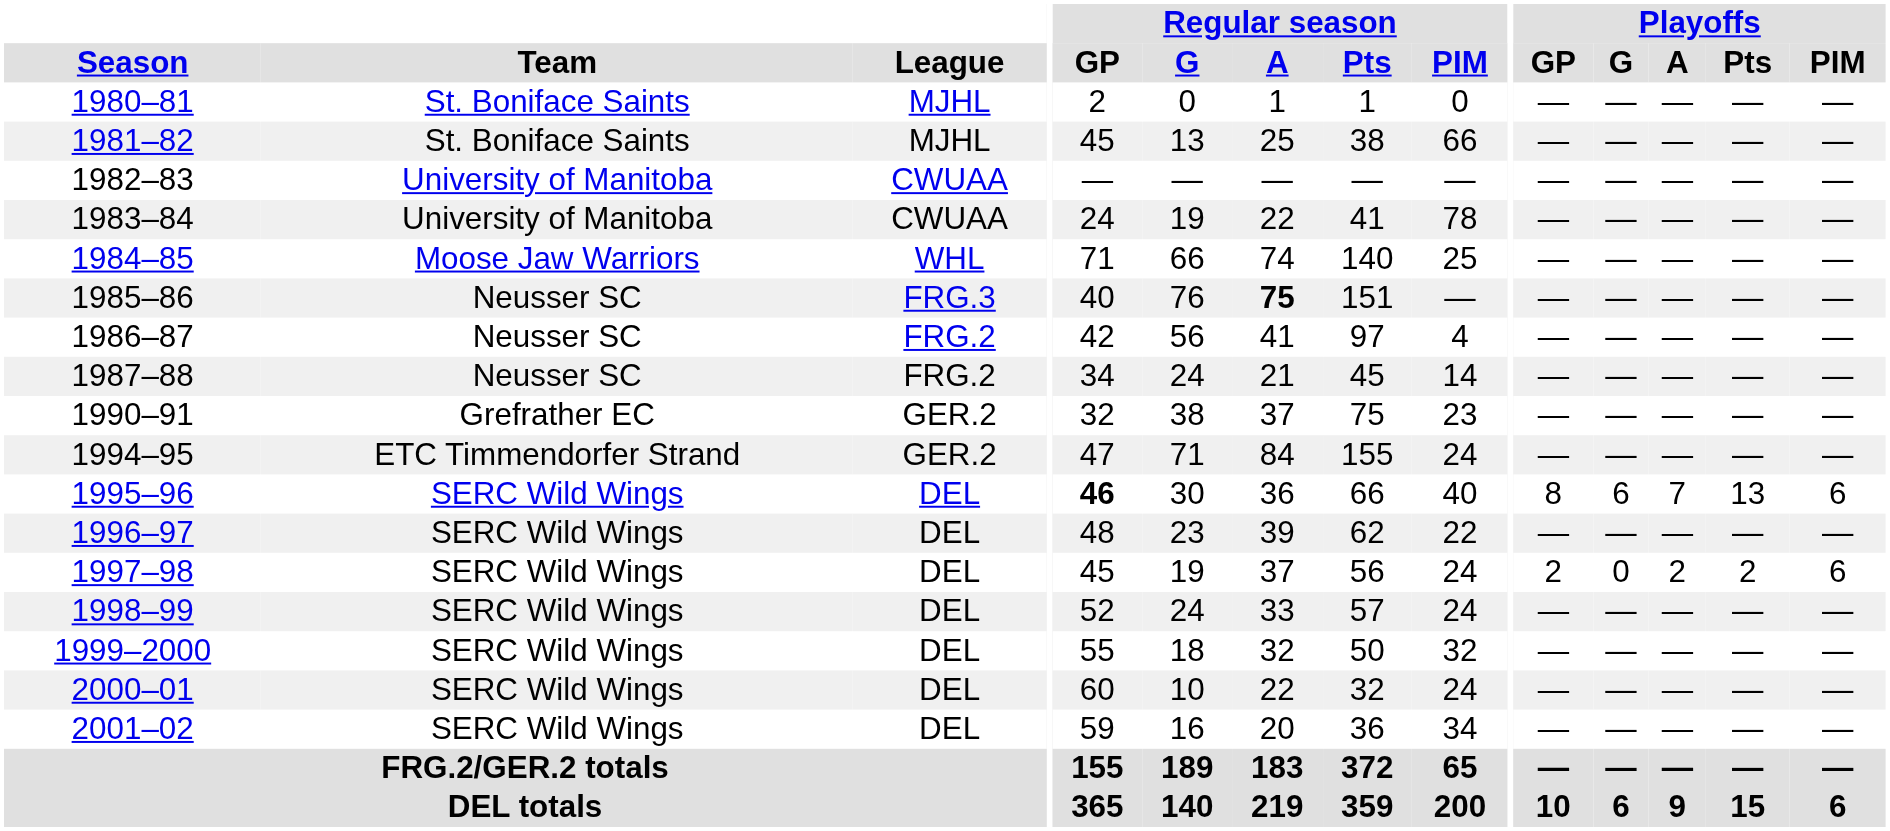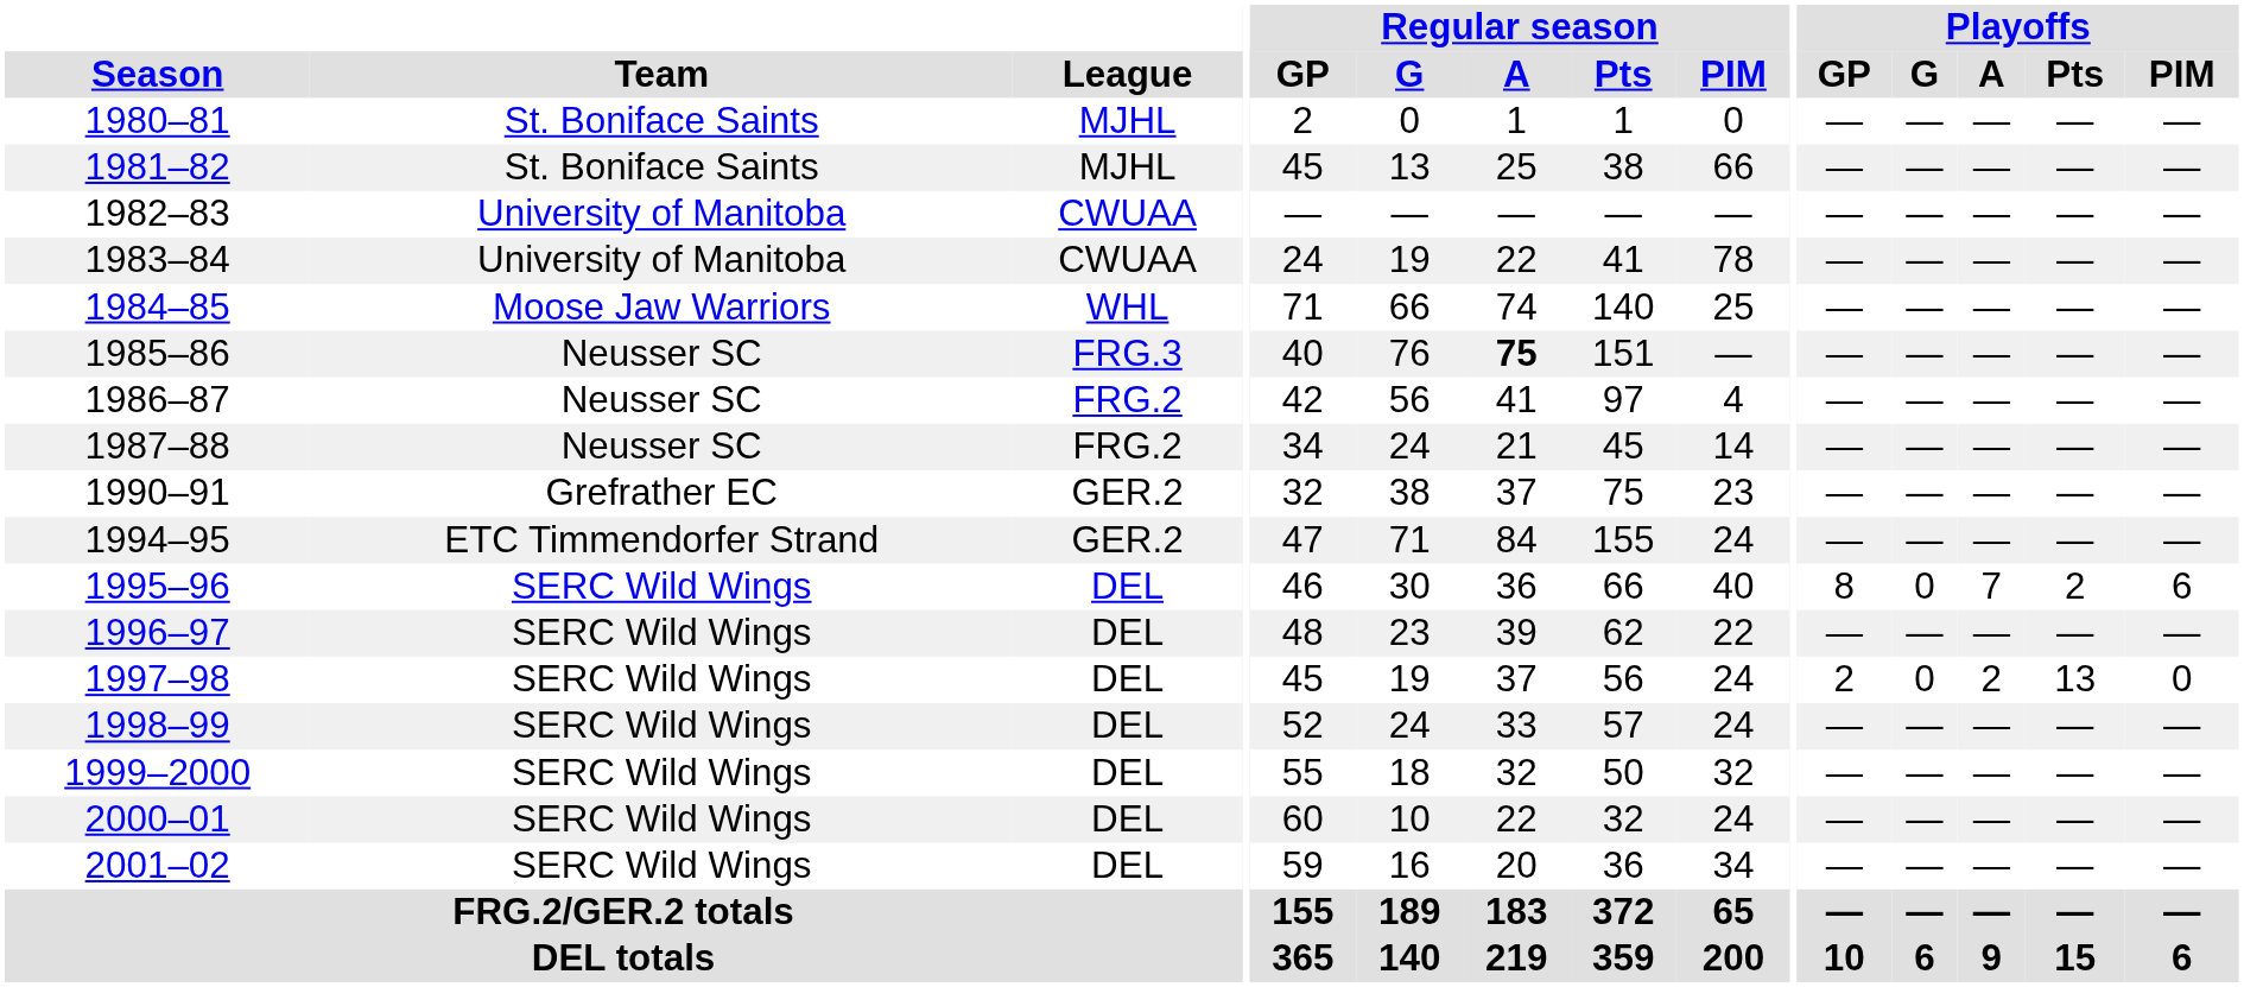 <table border="0" cellpadding="1" cellspacing="0" style="text-align:center; width:60em">
 <tr bgcolor="#e0e0e0">
 <th colspan="3" bgcolor="#ffffff"></th>
 <th rowspan="100" bgcolor="#ffffff"></th>
 <th colspan="5"><a href='#'>Regular season</a></th>
 <th rowspan="100" bgcolor="#ffffff"></th>
 <th colspan="5"><a href='#'>Playoffs</a></th>
 </tr>
 <tr bgcolor="#e0e0e0">
 <th><a href='#'>Season</a></th>
 <th>Team</th>
 <th>League</th>
 <th>GP</th>
 <th><a href='#'>G</a></th>
 <th><a href='#'>A</a></th>
 <th><a href='#'>Pts</a></th>
 <th><a href='#'>PIM</a></th>
 <th>GP</th>
 <th>G</th>
 <th>A</th>
 <th>Pts</th>
 <th>PIM</th>
 </tr>
 <tr>
 <td><a href='#'>1980–81</a></td>
 <td><a href='#'>St. Boniface Saints</a></td>
 <td><a href='#'>MJHL</a></td>
 <td>2</td>
 <td>0</td>
 <td>1</td>
 <td>1</td>
 <td>0</td>
 <td>—</td>
 <td>—</td>
 <td>—</td>
 <td>—</td>
 <td>—</td>
 </tr>
 <tr bgcolor="#f0f0f0">
 <td><a href='#'>1981–82</a></td>
 <td>St. Boniface Saints</td>
 <td>MJHL</td>
 <td>45</td>
 <td>13</td>
 <td>25</td>
 <td>38</td>
 <td>66</td>
 <td>—</td>
 <td>—</td>
 <td>—</td>
 <td>—</td>
 <td>—</td>
 </tr>
 <tr>
 <td>1982–83</td>
 <td><a href='#'>University of Manitoba</a></td>
 <td><a href='#'>CWUAA</a></td>
 <td>—</td>
 <td>—</td>
 <td>—</td>
 <td>—</td>
 <td>—</td>
 <td>—</td>
 <td>—</td>
 <td>—</td>
 <td>—</td>
 <td>—</td>
 </tr>
 <tr bgcolor="#f0f0f0">
 <td>1983–84</td>
 <td>University of Manitoba</td>
 <td>CWUAA</td>
 <td>24</td>
 <td>19</td>
 <td>22</td>
 <td>41</td>
 <td>78</td>
 <td>—</td>
 <td>—</td>
 <td>—</td>
 <td>—</td>
 <td>—</td>
 </tr>
 <tr>
 <td><a href='#'>1984–85</a></td>
 <td><a href='#'>Moose Jaw Warriors</a></td>
 <td><a href='#'>WHL</a></td>
 <td>71</td>
 <td>66</td>
 <td>74</td>
 <td>140</td>
 <td>25</td>
 <td>—</td>
 <td>—</td>
 <td>—</td>
 <td>—</td>
 <td>—</td>
 </tr>
 <tr bgcolor="#f0f0f0">
 <td>1985–86</td>
 <td>Neusser SC</td>
 <td><a href='#'>FRG.3</a></td>
 <td>40</td>
 <td>76</td>
 <td><strong>75</strong></td>
 <td>151</td>
 <td>—</td>
 <td>—</td>
 <td>—</td>
 <td>—</td>
 <td>—</td>
 <td>—</td>
 </tr>
 <tr>
 <td>1986–87</td>
 <td>Neusser SC</td>
 <td><a href='#'>FRG.2</a></td>
 <td>42</td>
 <td>56</td>
 <td>41</td>
 <td>97</td>
 <td>4</td>
 <td>—</td>
 <td>—</td>
 <td>—</td>
 <td>—</td>
 <td>—</td>
 </tr>
 <tr bgcolor="#f0f0f0">
 <td>1987–88</td>
 <td>Neusser SC</td>
 <td>FRG.2</td>
 <td>34</td>
 <td>24</td>
 <td>21</td>
 <td>45</td>
 <td>14</td>
 <td>—</td>
 <td>—</td>
 <td>—</td>
 <td>—</td>
 <td>—</td>
 </tr>
 <tr>
 <td>1990–91</td>
 <td>Grefrather EC</td>
 <td>GER.2</td>
 <td>32</td>
 <td>38</td>
 <td>37</td>
 <td>75</td>
 <td>23</td>
 <td>—</td>
 <td>—</td>
 <td>—</td>
 <td>—</td>
 <td>—</td>
 </tr>
 <tr bgcolor="#f0f0f0">
 <td>1994–95</td>
 <td>ETC Timmendorfer Strand</td>
 <td>GER.2</td>
 <td>47</td>
 <td>71</td>
 <td>84</td>
 <td>155</td>
 <td>24</td>
 <td>—</td>
 <td>—</td>
 <td>—</td>
 <td>—</td>
 <td>—</td>
 </tr>
 <tr>
 <td><a href='#'>1995–96</a></td>
 <td><a href='#'>SERC Wild Wings</a></td>
 <td><a href='#'>DEL</a></td>
-<td><strong>46</strong></td>
+<td>46</td>
 <td>30</td>
 <td>36</td>
 <td>66</td>
 <td>40</td>
 <td>8</td>
-<td>6</td>
+<td>0</td>
 <td>7</td>
-<td>13</td>
+<td>2</td>
 <td>6</td>
 </tr>
 <tr bgcolor="#f0f0f0">
 <td><a href='#'>1996–97</a></td>
 <td>SERC Wild Wings</td>
 <td>DEL</td>
 <td>48</td>
 <td>23</td>
 <td>39</td>
 <td>62</td>
 <td>22</td>
 <td>—</td>
 <td>—</td>
 <td>—</td>
 <td>—</td>
 <td>—</td>
 </tr>
 <tr>
 <td><a href='#'>1997–98</a></td>
 <td>SERC Wild Wings</td>
 <td>DEL</td>
 <td>45</td>
 <td>19</td>
 <td>37</td>
 <td>56</td>
 <td>24</td>
 <td>2</td>
 <td>0</td>
 <td>2</td>
-<td>2</td>
-<td>6</td>
+<td>13</td>
+<td>0</td>
 </tr>
 <tr bgcolor="#f0f0f0">
 <td><a href='#'>1998–99</a></td>
 <td>SERC Wild Wings</td>
 <td>DEL</td>
 <td>52</td>
 <td>24</td>
 <td>33</td>
 <td>57</td>
 <td>24</td>
 <td>—</td>
 <td>—</td>
 <td>—</td>
 <td>—</td>
 <td>—</td>
 </tr>
 <tr>
 <td><a href='#'>1999–2000</a></td>
 <td>SERC Wild Wings</td>
 <td>DEL</td>
 <td>55</td>
 <td>18</td>
 <td>32</td>
 <td>50</td>
 <td>32</td>
 <td>—</td>
 <td>—</td>
 <td>—</td>
 <td>—</td>
 <td>—</td>
 </tr>
 <tr bgcolor="#f0f0f0">
 <td><a href='#'>2000–01</a></td>
 <td>SERC Wild Wings</td>
 <td>DEL</td>
 <td>60</td>
 <td>10</td>
 <td>22</td>
 <td>32</td>
 <td>24</td>
 <td>—</td>
 <td>—</td>
 <td>—</td>
 <td>—</td>
 <td>—</td>
 </tr>
 <tr>
 <td><a href='#'>2001–02</a></td>
 <td>SERC Wild Wings</td>
 <td>DEL</td>
 <td>59</td>
 <td>16</td>
 <td>20</td>
 <td>36</td>
 <td>34</td>
 <td>—</td>
 <td>—</td>
 <td>—</td>
 <td>—</td>
 <td>—</td>
 </tr>
 <tr bgcolor="#e0e0e0">
 <th colspan="3">FRG.2/GER.2 totals</th>
 <th>155</th>
 <th>189</th>
 <th>183</th>
 <th>372</th>
 <th>65</th>
 <th>—</th>
 <th>—</th>
 <th>—</th>
 <th>—</th>
 <th>—</th>
 </tr>
 <tr bgcolor="#e0e0e0">
 <th colspan="3">DEL totals</th>
 <th>365</th>
 <th>140</th>
 <th>219</th>
 <th>359</th>
 <th>200</th>
 <th>10</th>
 <th>6</th>
 <th>9</th>
 <th>15</th>
 <th>6</th>
 </tr>
 </table>
